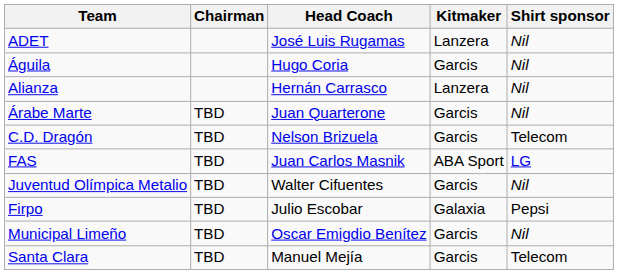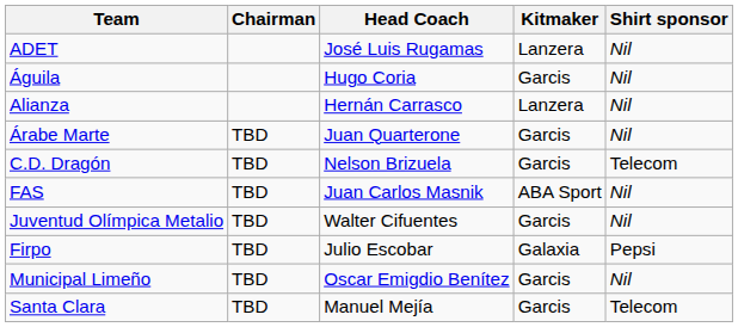 <table class="wikitable sortable" style="text-align: left;">
 <tr>
 <th>Team</th>
 <th>Chairman</th>
 <th>Head Coach</th>
 <th>Kitmaker</th>
 <th>Shirt sponsor</th>
 </tr>
 <tr>
 <td><a href='#'>ADET</a></td>
 <td></td>
 <td>  <a href='#'>José Luis Rugamas</a></td>
 <td>Lanzera</td>
 <td><em>Nil</em></td>
 </tr>
 <tr>
 <td><a href='#'>Águila</a></td>
 <td></td>
 <td> <a href='#'>Hugo Coria</a></td>
 <td>Garcis</td>
 <td><em>Nil</em></td>
 </tr>
 <tr>
 <td><a href='#'>Alianza</a></td>
 <td></td>
 <td> <a href='#'>Hernán Carrasco</a></td>
 <td>Lanzera</td>
 <td><em>Nil</em></td>
 </tr>
 <tr>
 <td><a href='#'>Árabe Marte</a></td>
 <td> TBD</td>
 <td> <a href='#'>Juan Quarterone</a></td>
 <td>Garcis</td>
 <td><em>Nil</em></td>
 </tr>
 <tr>
 <td><a href='#'>C.D. Dragón</a></td>
 <td> TBD</td>
 <td> <a href='#'>Nelson Brizuela</a></td>
 <td>Garcis</td>
 <td>Telecom</td>
 </tr>
 <tr>
 <td><a href='#'>FAS</a></td>
 <td> TBD</td>
 <td> <a href='#'>Juan Carlos Masnik</a></td>
 <td>ABA Sport</td>
-<td><a href='#'>LG</a></td>
+<td><em>Nil</em></td>
 </tr>
 <tr>
 <td><a href='#'>Juventud Olímpica Metalio</a></td>
 <td> TBD</td>
 <td> Walter Cifuentes</td>
 <td>Garcis</td>
 <td><em>Nil</em></td>
 </tr>
 <tr>
 <td><a href='#'>Firpo</a></td>
 <td> TBD</td>
 <td> Julio Escobar</td>
 <td>Galaxia</td>
 <td>Pepsi</td>
 </tr>
 <tr>
 <td><a href='#'>Municipal Limeño</a></td>
 <td> TBD</td>
 <td> <a href='#'>Oscar Emigdio Benítez</a></td>
 <td>Garcis</td>
 <td><em>Nil</em></td>
 </tr>
 <tr>
 <td><a href='#'>Santa Clara</a></td>
 <td> TBD</td>
 <td>  Manuel Mejía</td>
 <td>Garcis</td>
 <td>Telecom</td>
 </tr>
 </table>
